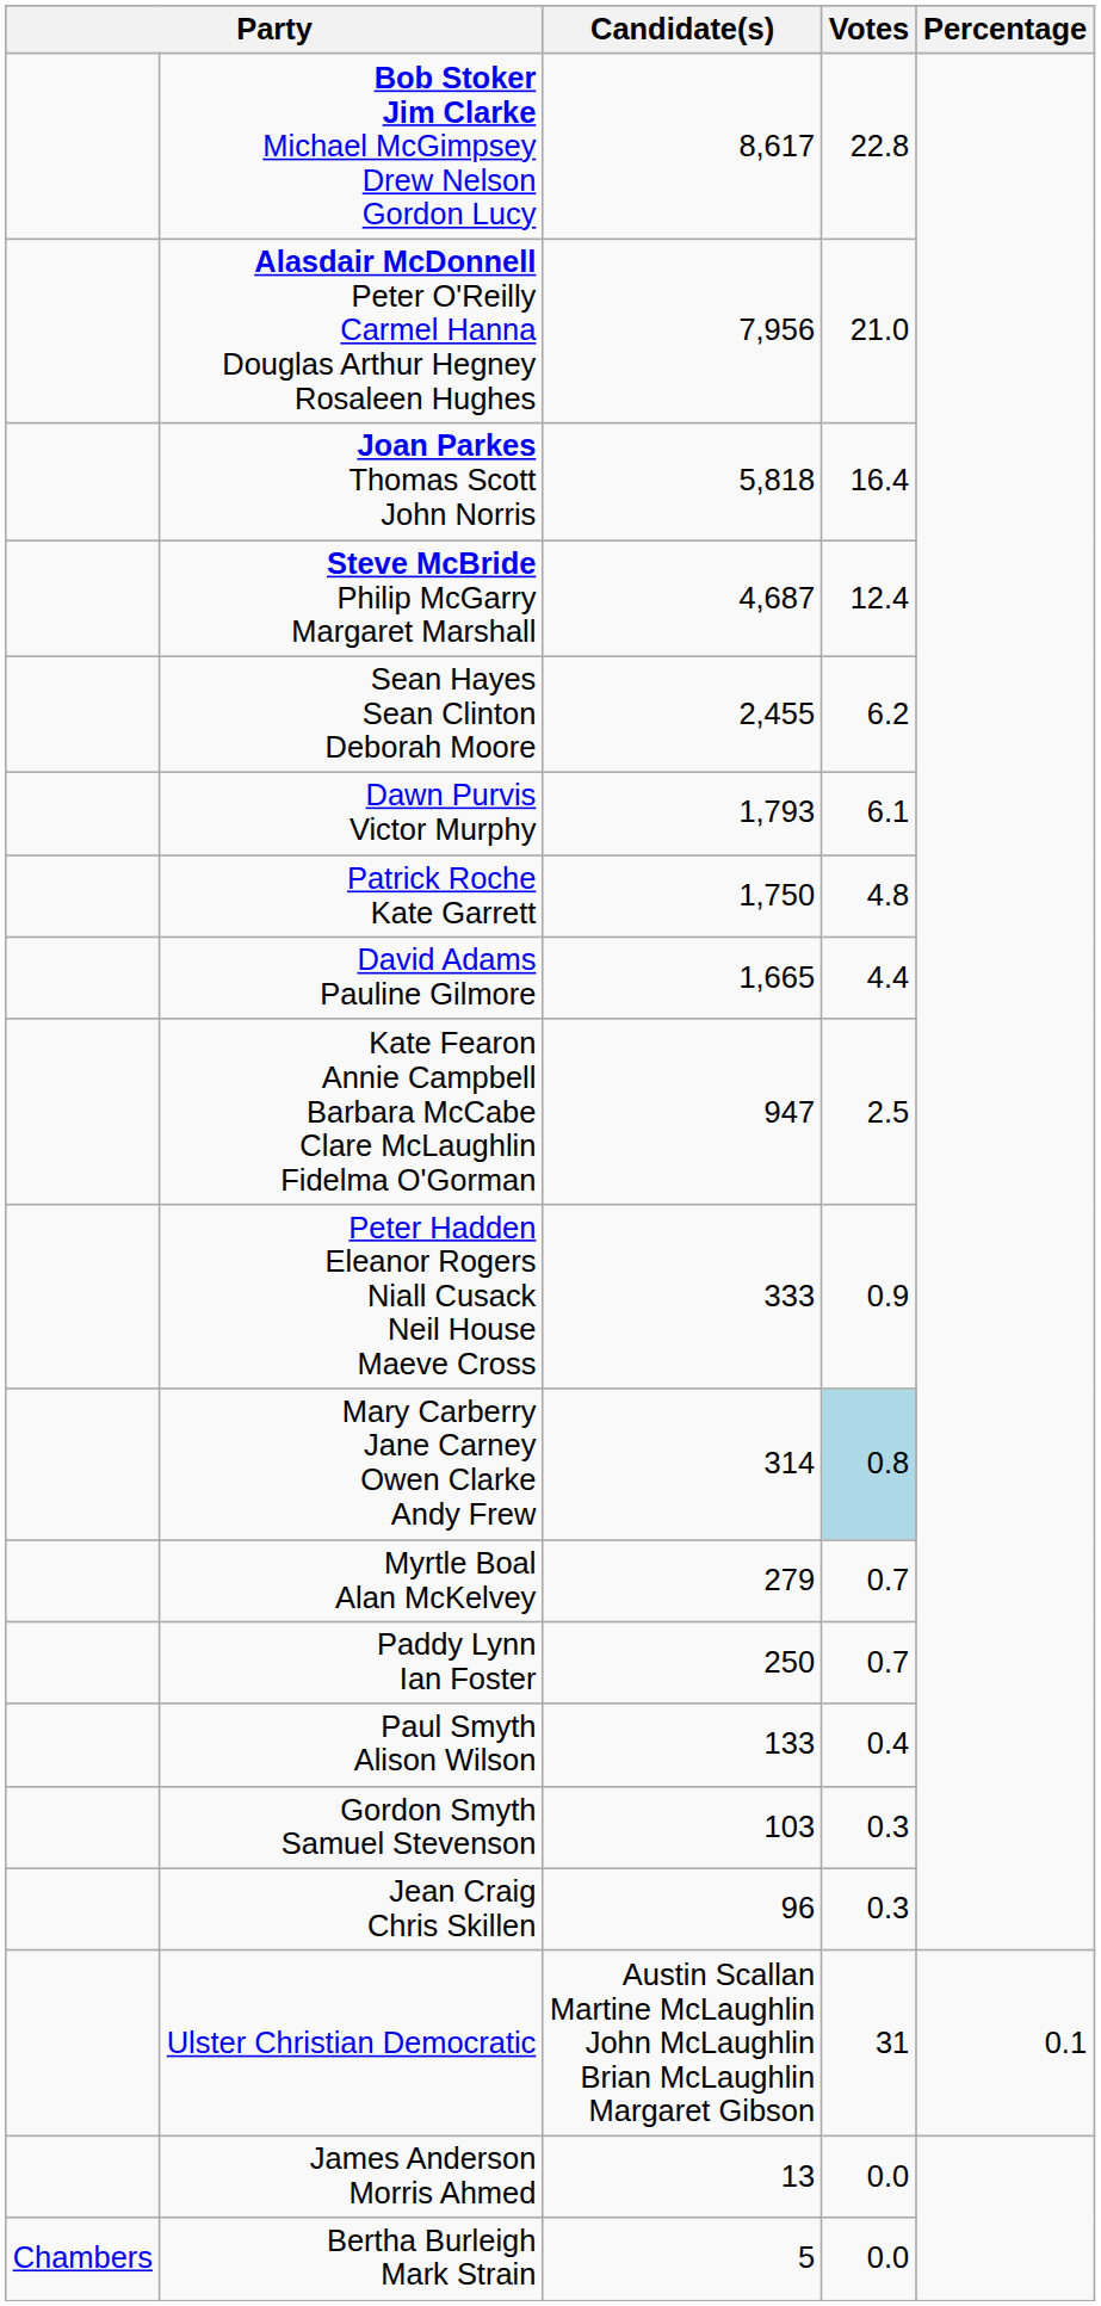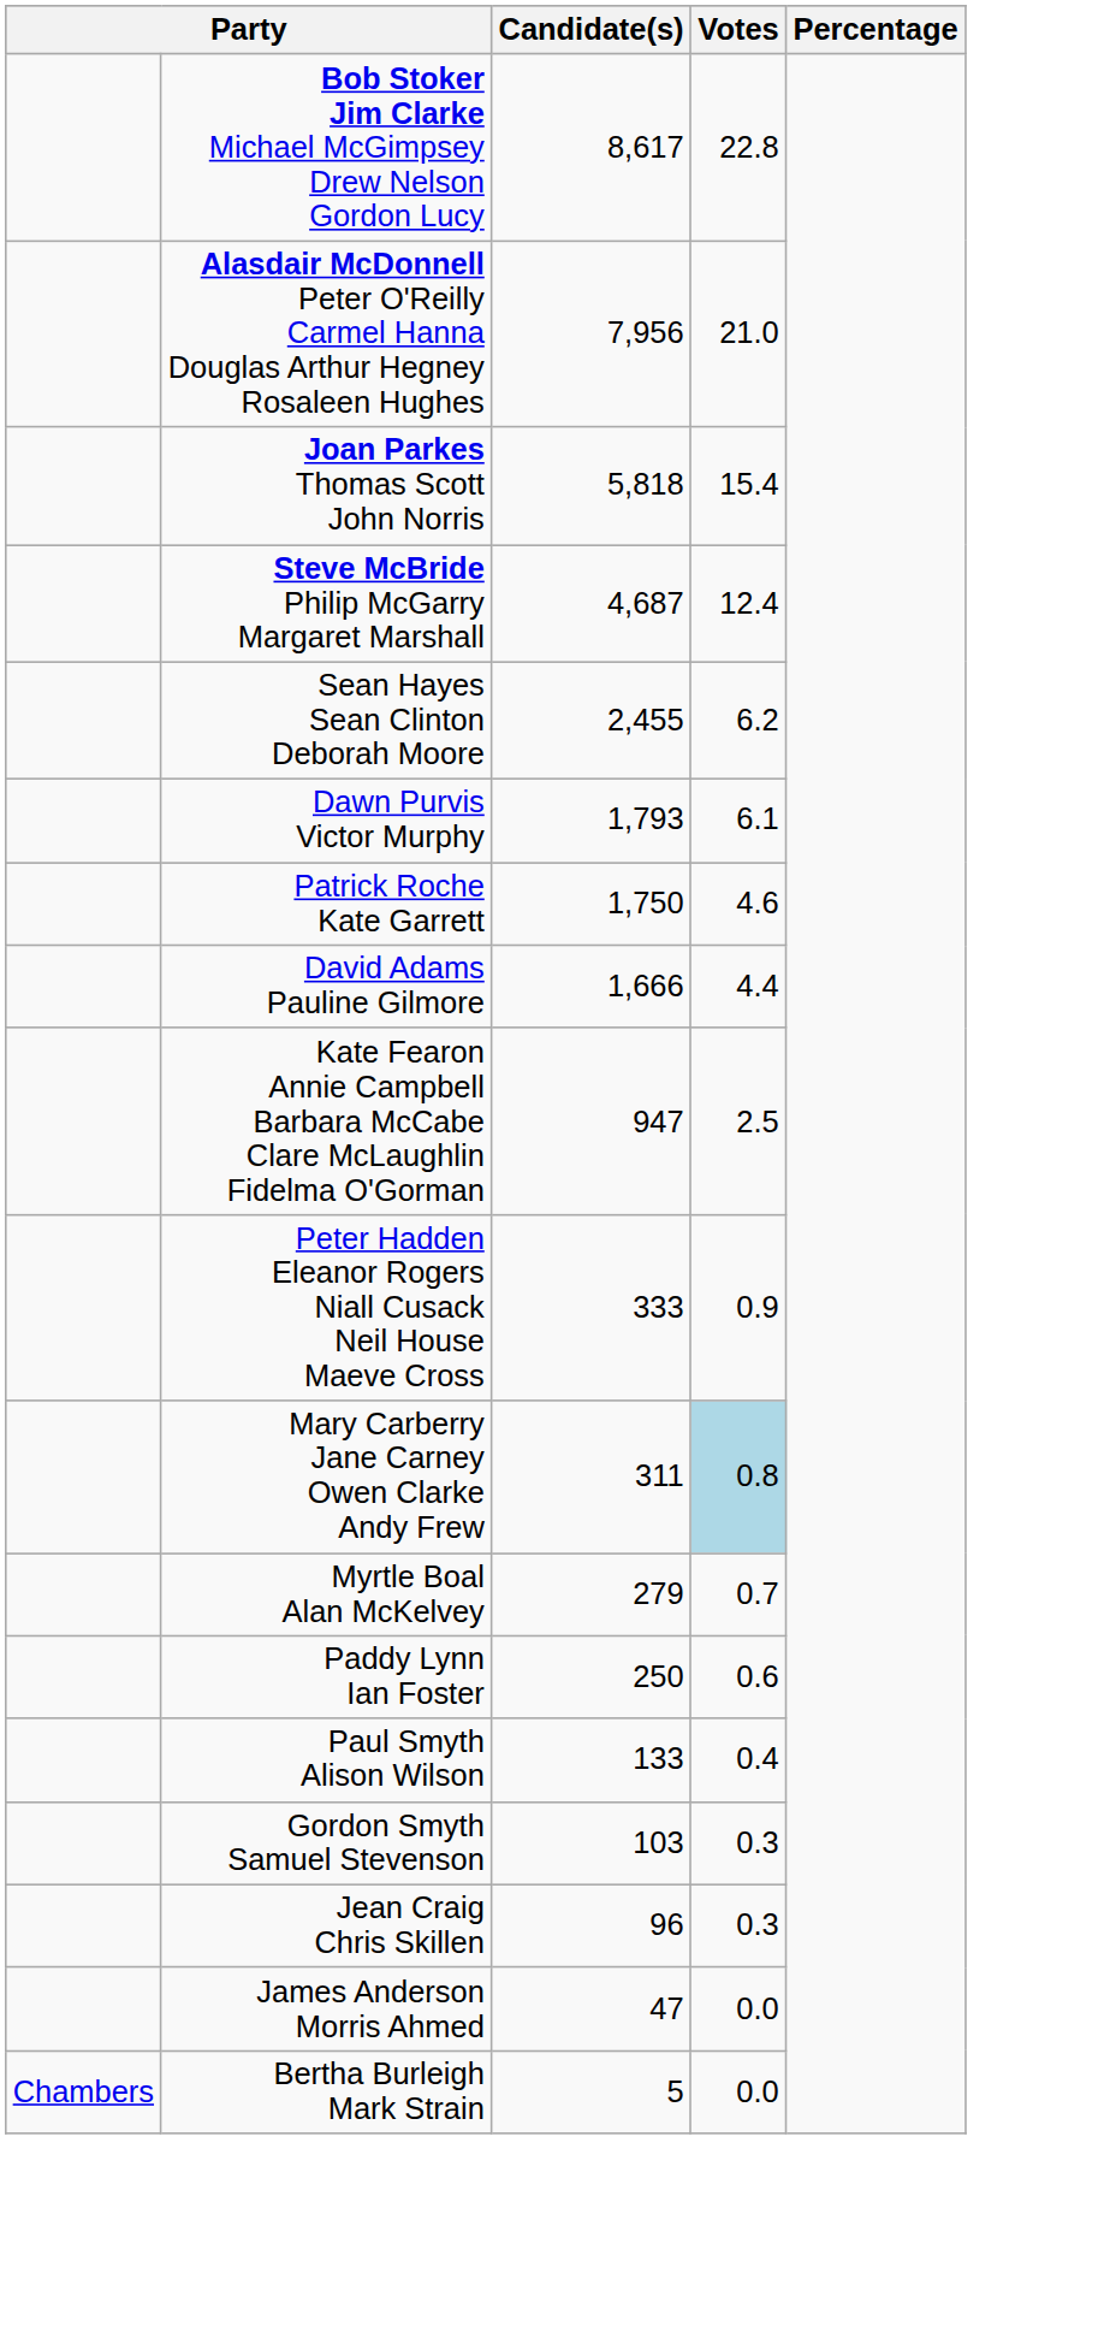 <table class="wikitable">
 <tr style="background:#CCCCCC;">
 <th colspan="2" rowspan="1" align="center" valign="top">Party</th>
 <th valign="top">Candidate(s)</th>
 <th valign="top">Votes</th>
 <th valign="top">Percentage</th>
 </tr>
 <tr>
 <td></td>
 <td align="right"><strong><a href='#'>Bob Stoker</a></strong><br><strong><a href='#'>Jim Clarke</a></strong><br><a href='#'>Michael McGimpsey</a><br><a href='#'>Drew Nelson</a><br><a href='#'>Gordon Lucy</a></td>
 <td align="right">8,617</td>
 <td align="right">22.8</td>
 </tr>
 <tr>
 <td></td>
 <td align="right"><strong><a href='#'>Alasdair McDonnell</a></strong><br>Peter O'Reilly<br><a href='#'>Carmel Hanna</a><br>Douglas Arthur Hegney<br>Rosaleen Hughes</td>
 <td align="right">7,956</td>
 <td align="right">21.0</td>
 </tr>
 <tr>
 <td></td>
 <td align="right"><strong><a href='#'>Joan Parkes</a></strong><br>Thomas Scott<br>John Norris</td>
 <td align="right">5,818</td>
-<td align="right">16.4</td>
+<td align="right">15.4</td>
 </tr>
 <tr>
 <td></td>
 <td align="right"><strong><a href='#'>Steve McBride</a></strong><br>Philip McGarry<br>Margaret Marshall</td>
 <td align="right">4,687</td>
 <td align="right">12.4</td>
 </tr>
 <tr>
 <td></td>
 <td align="right">Sean Hayes<br>Sean Clinton<br>Deborah Moore</td>
 <td align="right">2,455</td>
 <td align="right">6.2</td>
 </tr>
 <tr>
 <td></td>
 <td align="right"><a href='#'>Dawn Purvis</a><br>Victor Murphy</td>
 <td align="right">1,793</td>
 <td align="right">6.1</td>
 </tr>
 <tr>
 <td></td>
 <td align="right"><a href='#'>Patrick Roche</a><br>Kate Garrett</td>
 <td align="right">1,750</td>
-<td align="right">4.8</td>
+<td align="right">4.6</td>
 </tr>
 <tr>
 <td></td>
 <td align="right"><a href='#'>David Adams</a><br>Pauline Gilmore</td>
-<td align="right">1,665</td>
+<td align="right">1,666</td>
 <td align="right">4.4</td>
 </tr>
 <tr>
 <td></td>
 <td align="right">Kate Fearon<br>Annie Campbell<br>Barbara McCabe<br>Clare McLaughlin<br>Fidelma O'Gorman</td>
 <td align="right">947</td>
 <td align="right">2.5</td>
 </tr>
 <tr>
 <td></td>
 <td align="right"><a href='#'>Peter Hadden</a><br>Eleanor Rogers<br>Niall Cusack<br>Neil House<br>Maeve Cross</td>
 <td align="right">333</td>
 <td align="right">0.9</td>
 </tr>
 <tr>
 <td></td>
 <td align="right">Mary Carberry<br>Jane Carney<br>Owen Clarke<br>Andy Frew</td>
-<td align="right">314</td>
+<td align="right">311</td>
 <td align="right" style="background: lightblue;">0.8</td>
 </tr>
 <tr>
 <td></td>
 <td align="right">Myrtle Boal<br>Alan McKelvey</td>
 <td align="right">279</td>
 <td align="right">0.7</td>
 </tr>
 <tr>
 <td></td>
 <td align="right">Paddy Lynn<br>Ian Foster</td>
 <td align="right">250</td>
-<td align="right">0.7</td>
+<td align="right">0.6</td>
 </tr>
 <tr>
 <td></td>
 <td align="right">Paul Smyth<br>Alison Wilson</td>
 <td align="right">133</td>
 <td align="right">0.4</td>
 </tr>
 <tr>
 <td></td>
 <td align="right">Gordon Smyth<br>Samuel Stevenson</td>
 <td align="right">103</td>
 <td align="right">0.3</td>
 </tr>
 <tr>
 <td></td>
 <td align="right">Jean Craig<br>Chris Skillen</td>
 <td align="right">96</td>
 <td align="right">0.3</td>
 </tr>
 <tr>
 <td></td>
-<td><a href='#'>Ulster Christian Democratic</a></td>
-<td align="right">Austin Scallan<br>Martine McLaughlin<br>John McLaughlin<br>Brian McLaughlin<br>Margaret Gibson</td>
-<td align="right">31</td>
-<td align="right">0.1</td>
-</tr>
-<tr>
-<td></td>
 <td align="right">James Anderson<br>Morris Ahmed</td>
-<td align="right">13</td>
+<td align="right">47</td>
 <td align="right">0.0</td>
 </tr>
 <tr>
 <td> <a href='#'>Chambers</a></td>
 <td align="right">Bertha Burleigh<br>Mark Strain</td>
 <td align="right">5</td>
 <td align="right">0.0</td>
 </tr>
 </table>
